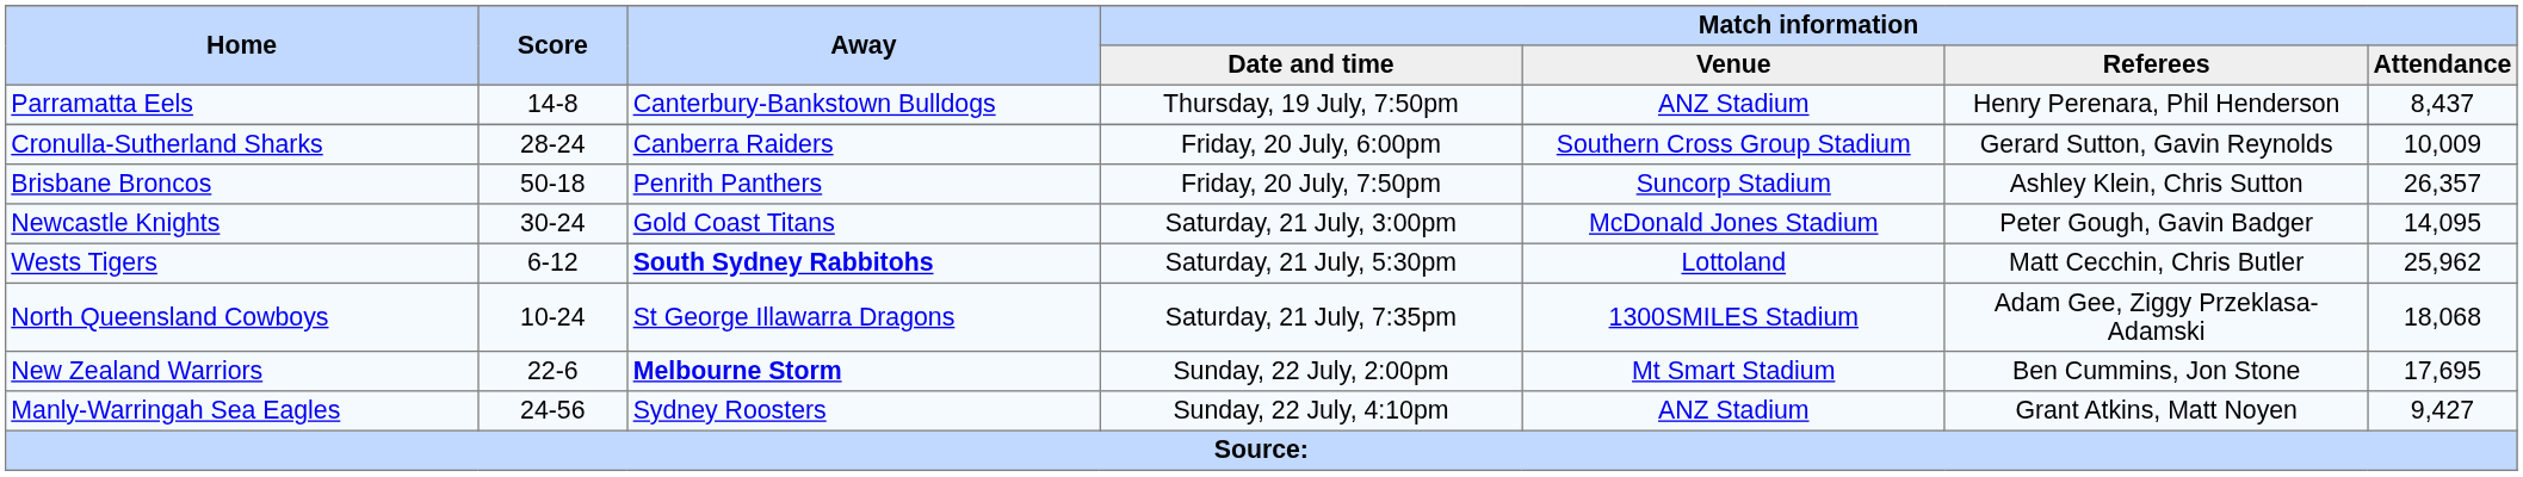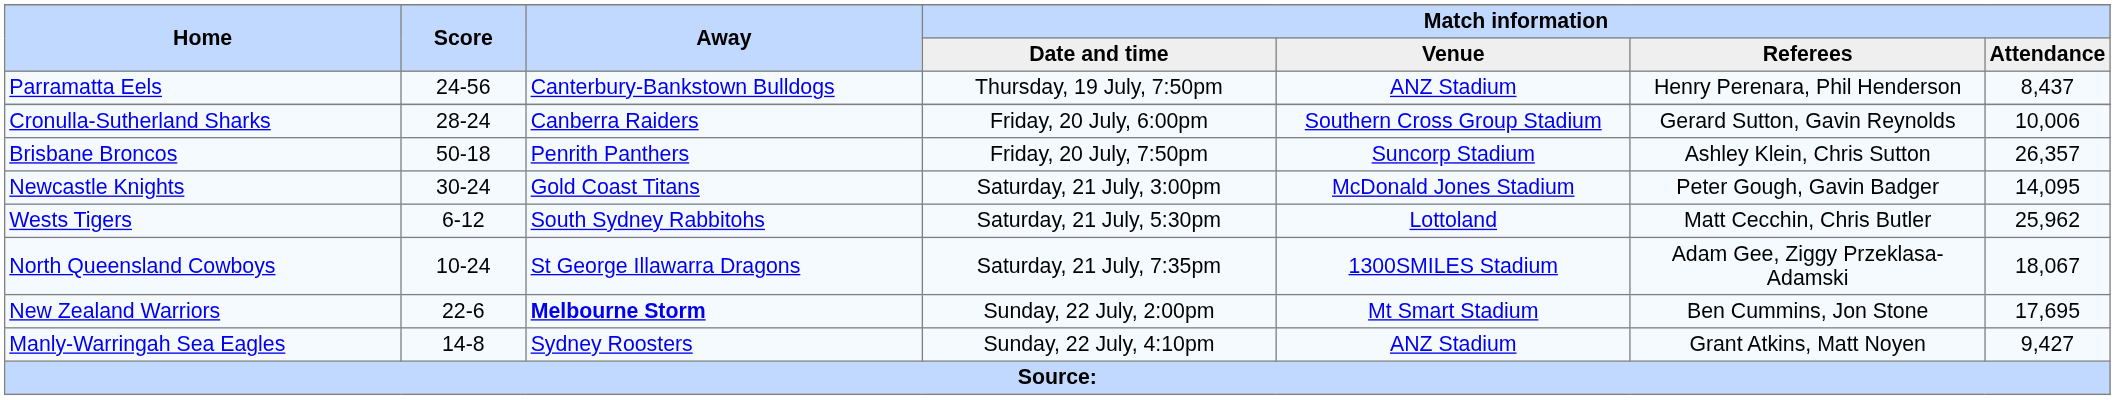 <table border="1" cellpadding="3" cellspacing="0" style="border-collapse:collapse; text-align:center; width:100%;">
 <tr style="background:#c1d8ff;">
 </tr>
 <tr style="background:#c1d8ff;">
 <th rowspan="2" style="width:19%;">Home</th>
 <th rowspan="2" style="width:6%;">Score</th>
 <th rowspan="2" style="width:19%;">Away</th>
 <th colspan=6>Match information</th>
 </tr>
 <tr style="background:#efefef;">
 <th width=17%>Date and time</th>
 <th width=17%>Venue</th>
 <th width=17%>Referees</th>
 <th width=5%>Attendance</th>
 </tr>
 <tr style="text-align:center; background:#f5faff;">
 <td align="left"> <a href='#'>Parramatta Eels</a></td>
-<td>14-8</td>
+<td>24-56</td>
 <td align="left"> <a href='#'>Canterbury-Bankstown Bulldogs</a></td>
 <td>Thursday, 19 July, 7:50pm</td>
 <td><a href='#'>ANZ Stadium</a></td>
 <td>Henry Perenara, Phil Henderson</td>
 <td>8,437</td>
 </tr>
 <tr style="background:#c1d8ff;">
 </tr>
 <tr style="text-align:center; background:#f5faff;">
 <td align="left"> <a href='#'>Cronulla-Sutherland Sharks</a></td>
 <td>28-24</td>
 <td align="left"> <a href='#'>Canberra Raiders</a></td>
 <td>Friday, 20 July, 6:00pm</td>
 <td><a href='#'>Southern Cross Group Stadium</a></td>
 <td>Gerard Sutton, Gavin Reynolds</td>
-<td>10,009</td>
+<td>10,006</td>
 </tr>
 <tr style="text-align:center; background:#f5faff;">
 <td align="left"> <a href='#'>Brisbane Broncos</a></td>
 <td>50-18</td>
 <td align="left"> <a href='#'>Penrith Panthers</a></td>
 <td>Friday, 20 July, 7:50pm</td>
 <td><a href='#'>Suncorp Stadium</a></td>
 <td>Ashley Klein, Chris Sutton</td>
 <td>26,357</td>
 </tr>
 <tr style="text-align:center; background:#f5faff;">
 <td align="left"> <a href='#'>Newcastle Knights</a></td>
 <td>30-24</td>
 <td align="left"> <a href='#'>Gold Coast Titans</a></td>
 <td>Saturday, 21 July, 3:00pm</td>
 <td><a href='#'>McDonald Jones Stadium</a></td>
 <td>Peter Gough, Gavin Badger</td>
 <td>14,095</td>
 </tr>
 <tr style="text-align:center; background:#f5faff;">
 <td align="left"> <a href='#'>Wests Tigers</a></td>
 <td>6-12</td>
-<td align="left"><strong> <a href='#'>South Sydney Rabbitohs</a></strong></td>
+<td align="left"> <a href='#'>South Sydney Rabbitohs</a></td>
 <td>Saturday, 21 July, 5:30pm</td>
 <td><a href='#'>Lottoland</a></td>
 <td>Matt Cecchin, Chris Butler</td>
 <td>25,962</td>
 </tr>
 <tr style="text-align:center; background:#f5faff;">
 <td align="left"> <a href='#'>North Queensland Cowboys</a></td>
 <td>10-24</td>
 <td align="left"> <a href='#'>St George Illawarra Dragons</a></td>
 <td>Saturday, 21 July, 7:35pm</td>
 <td><a href='#'>1300SMILES Stadium</a></td>
 <td>Adam Gee, Ziggy Przeklasa-Adamski</td>
-<td>18,068</td>
+<td>18,067</td>
 </tr>
 <tr style="text-align:center; background:#f5faff;">
 <td align="left"> <a href='#'>New Zealand Warriors</a></td>
 <td>22-6</td>
 <td align="left"><strong> <a href='#'>Melbourne Storm</a></strong></td>
 <td>Sunday, 22 July, 2:00pm</td>
 <td><a href='#'>Mt Smart Stadium</a></td>
 <td>Ben Cummins, Jon Stone</td>
 <td>17,695</td>
 </tr>
 <tr style="text-align:center; background:#f5faff;">
 <td align="left"> <a href='#'>Manly-Warringah Sea Eagles</a></td>
-<td>24-56</td>
+<td>14-8</td>
 <td align="left"> <a href='#'>Sydney Roosters</a></td>
 <td>Sunday, 22 July, 4:10pm</td>
 <td><a href='#'>ANZ Stadium</a></td>
 <td>Grant Atkins, Matt Noyen</td>
 <td>9,427</td>
 </tr>
 <tr style="background:#c1d8ff;">
 <th colspan=7>Source:</th>
 </tr>
 </table>
